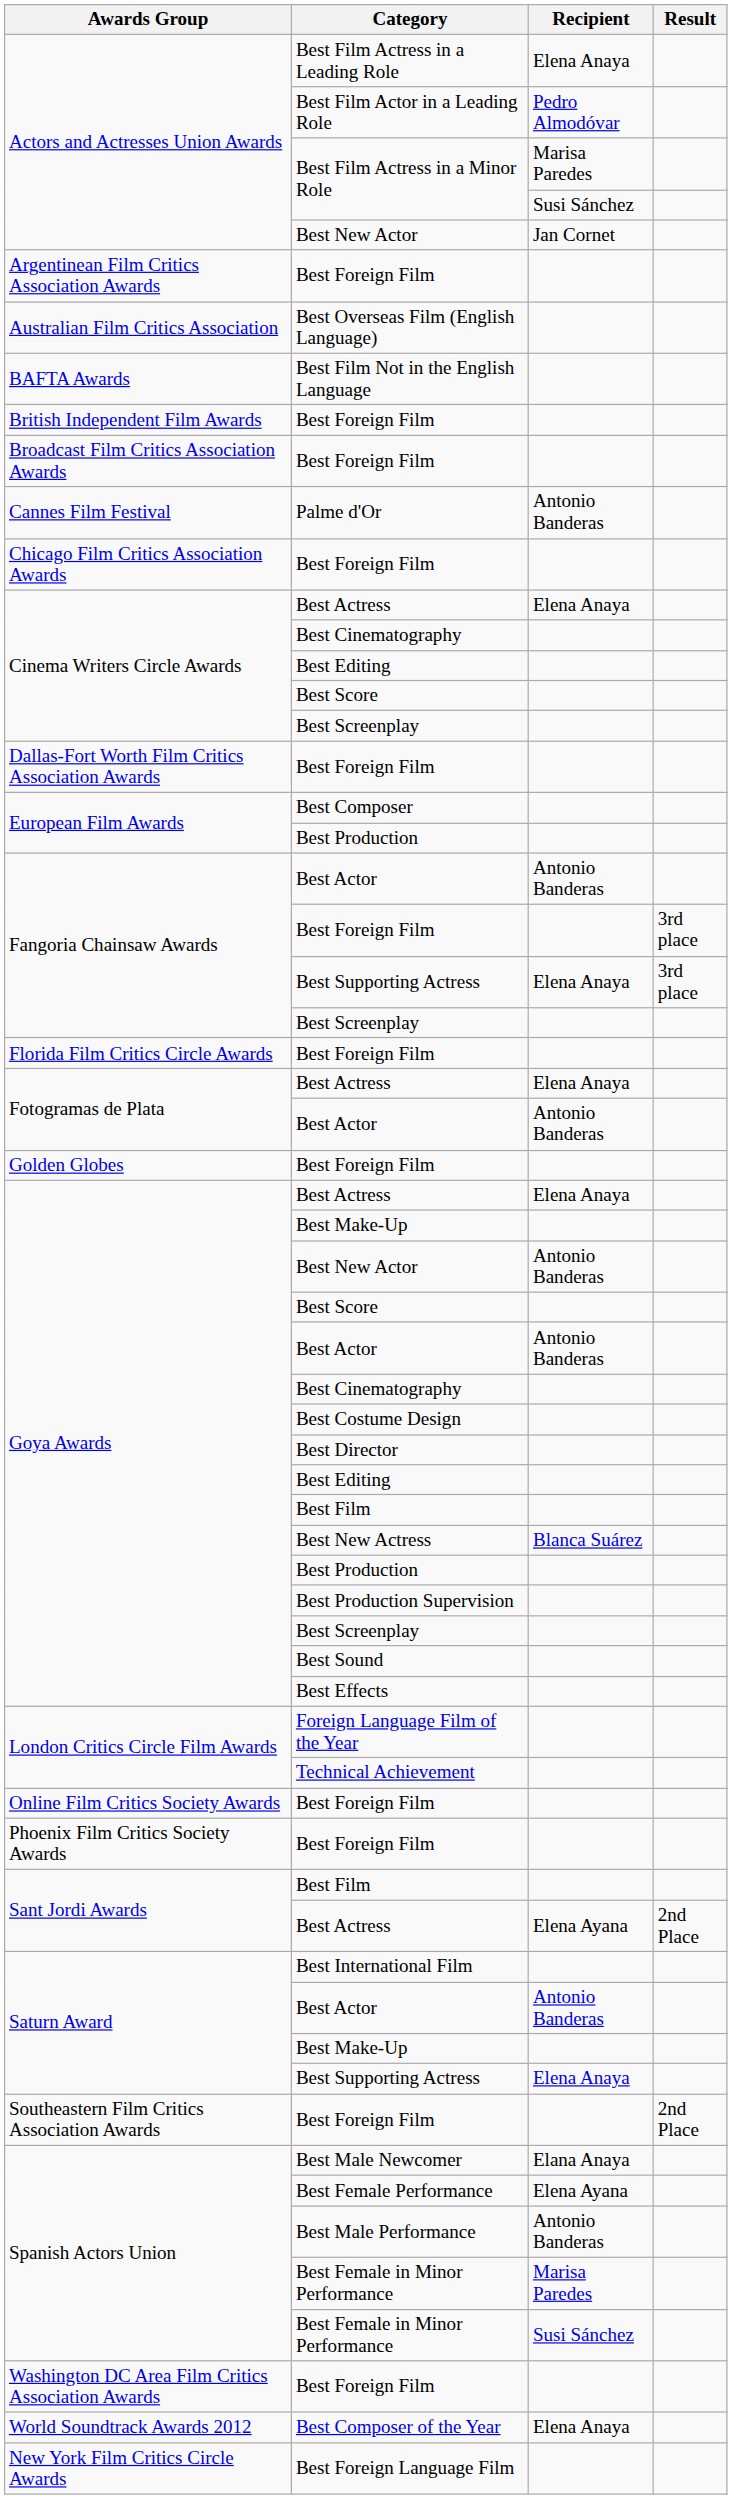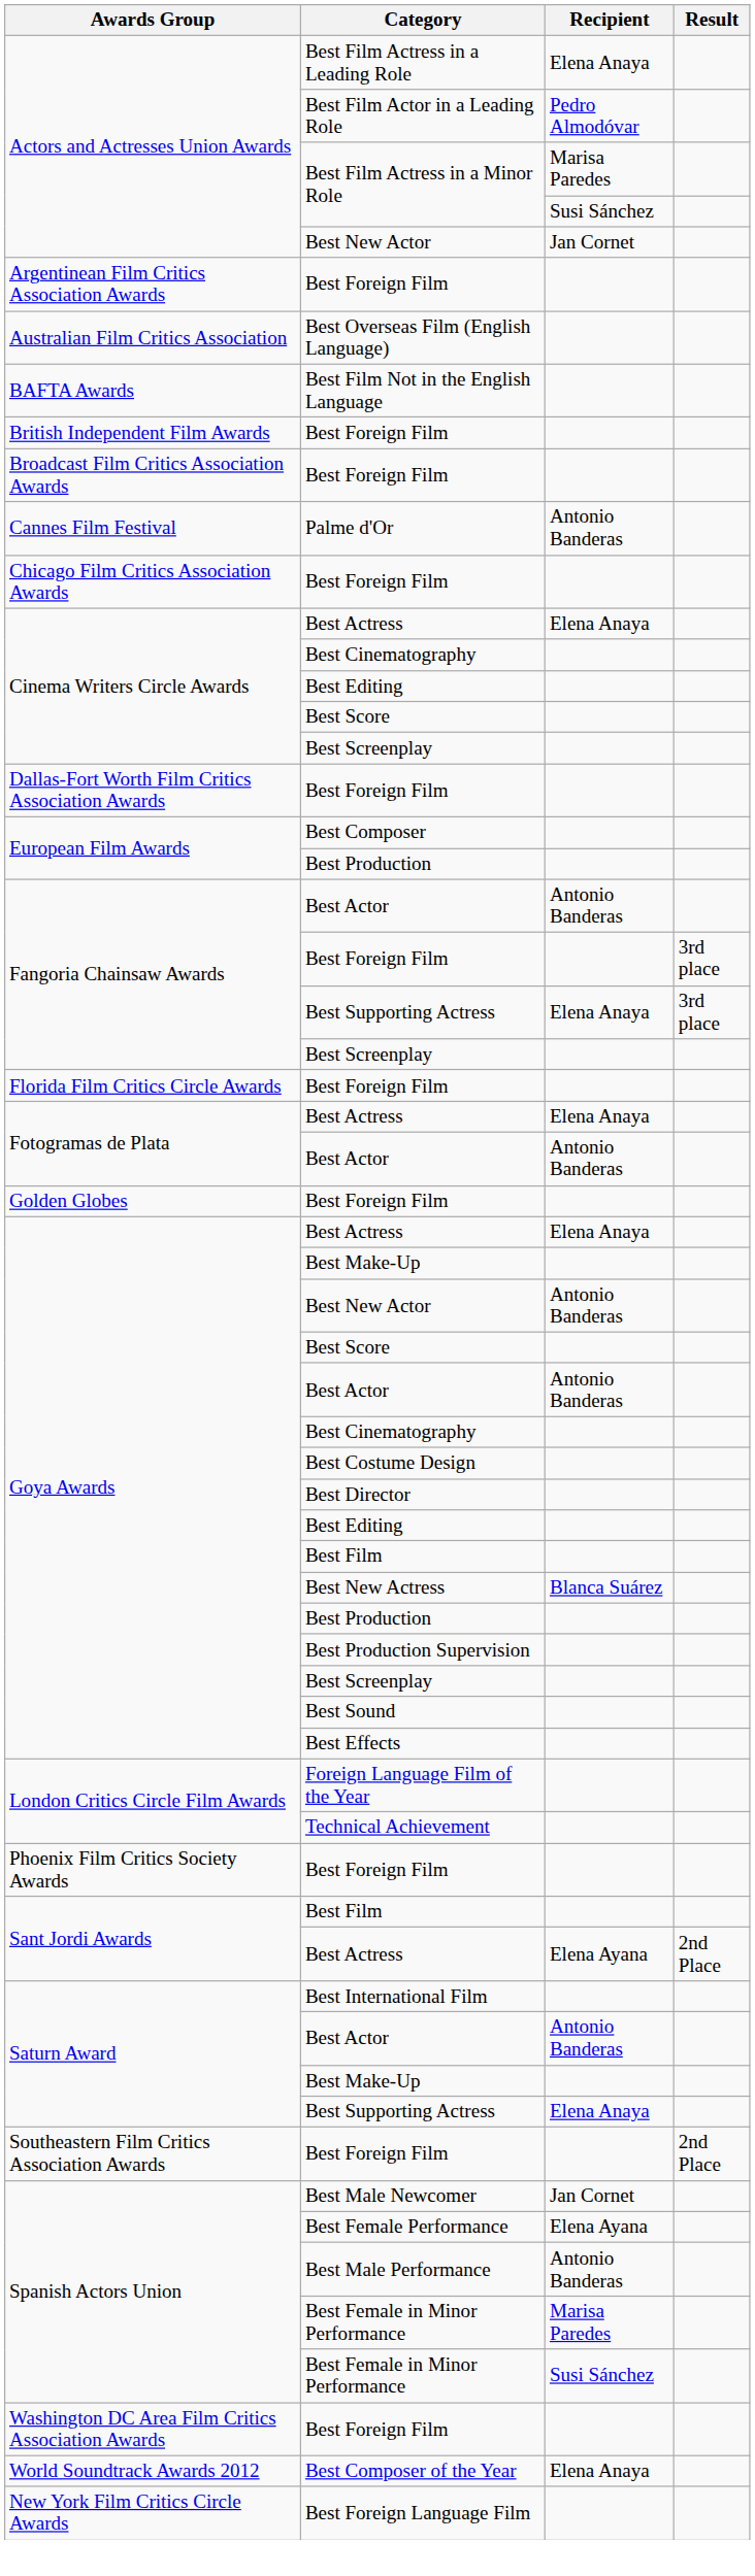 <table class="wikitable">
 <tr>
 <th>Awards Group</th>
 <th>Category</th>
 <th>Recipient</th>
 <th>Result</th>
 </tr>
 <tr>
 <td rowspan = "5"><a href='#'>Actors and Actresses Union Awards</a></td>
 <td>Best Film Actress in a Leading Role</td>
 <td>Elena Anaya</td>
 <td></td>
 </tr>
 <tr>
 <td>Best Film Actor in a Leading Role</td>
 <td><a href='#'>Pedro Almodóvar</a></td>
 <td></td>
 </tr>
 <tr>
 <td rowspan = "2">Best Film Actress in a Minor Role</td>
 <td>Marisa Paredes</td>
 <td></td>
 </tr>
 <tr>
 <td>Susi Sánchez</td>
 <td></td>
 </tr>
 <tr>
 <td>Best New Actor</td>
 <td>Jan Cornet</td>
 <td></td>
 </tr>
 <tr>
 <td><a href='#'>Argentinean Film Critics Association Awards</a></td>
 <td>Best Foreign Film</td>
 <td></td>
 <td></td>
 </tr>
 <tr>
 <td><a href='#'>Australian Film Critics Association</a></td>
 <td>Best Overseas Film (English Language)</td>
 <td></td>
 <td></td>
 </tr>
 <tr>
 <td><a href='#'>BAFTA Awards</a></td>
 <td>Best Film Not in the English Language</td>
 <td></td>
 <td></td>
 </tr>
 <tr>
 <td><a href='#'>British Independent Film Awards</a></td>
 <td>Best Foreign Film</td>
 <td></td>
 <td></td>
 </tr>
 <tr>
 <td><a href='#'>Broadcast Film Critics Association Awards</a></td>
 <td>Best Foreign Film</td>
 <td></td>
 <td></td>
 </tr>
 <tr>
 <td><a href='#'>Cannes Film Festival</a></td>
 <td>Palme d'Or</td>
 <td>Antonio Banderas</td>
 <td></td>
 </tr>
 <tr>
 <td><a href='#'>Chicago Film Critics Association Awards</a></td>
 <td>Best Foreign Film</td>
 <td></td>
 <td></td>
 </tr>
 <tr>
 <td rowspan=5>Cinema Writers Circle Awards</td>
 <td>Best Actress</td>
 <td>Elena Anaya</td>
 <td></td>
 </tr>
 <tr>
 <td>Best Cinematography</td>
 <td></td>
 <td></td>
 </tr>
 <tr>
 <td>Best Editing</td>
 <td></td>
 <td></td>
 </tr>
 <tr>
 <td>Best Score</td>
 <td></td>
 <td></td>
 </tr>
 <tr>
 <td>Best Screenplay</td>
 <td></td>
 <td></td>
 </tr>
 <tr>
 <td><a href='#'>Dallas-Fort Worth Film Critics Association Awards</a></td>
 <td>Best Foreign Film</td>
 <td></td>
 <td></td>
 </tr>
 <tr>
 <td rowspan=2><a href='#'>European Film Awards</a></td>
 <td>Best Composer</td>
 <td></td>
 <td></td>
 </tr>
 <tr>
 <td>Best Production</td>
 <td></td>
 <td></td>
 </tr>
 <tr>
 <td rowspan=4>Fangoria Chainsaw Awards</td>
 <td>Best Actor</td>
 <td>Antonio Banderas</td>
 <td></td>
 </tr>
 <tr>
 <td>Best Foreign Film</td>
 <td></td>
 <td>3rd place</td>
 </tr>
 <tr>
 <td>Best Supporting Actress</td>
 <td>Elena Anaya</td>
 <td>3rd place</td>
 </tr>
 <tr>
 <td>Best Screenplay</td>
 <td></td>
 <td></td>
 </tr>
 <tr>
 <td><a href='#'>Florida Film Critics Circle Awards</a></td>
 <td>Best Foreign Film</td>
 <td></td>
 <td></td>
 </tr>
 <tr>
 <td rowspan=2>Fotogramas de Plata</td>
 <td>Best Actress</td>
 <td>Elena Anaya</td>
 <td></td>
 </tr>
 <tr>
 <td>Best Actor</td>
 <td>Antonio Banderas</td>
 <td></td>
 </tr>
 <tr>
 <td><a href='#'>Golden Globes</a></td>
 <td>Best Foreign Film</td>
 <td></td>
 <td></td>
 </tr>
 <tr>
 <td rowspan=16><a href='#'>Goya Awards</a></td>
 <td>Best Actress</td>
 <td>Elena Anaya</td>
 <td></td>
 </tr>
 <tr>
 <td>Best Make-Up</td>
 <td></td>
 <td></td>
 </tr>
 <tr>
 <td>Best New Actor</td>
 <td>Antonio Banderas</td>
 <td></td>
 </tr>
 <tr>
 <td>Best Score</td>
 <td></td>
 <td></td>
 </tr>
 <tr>
 <td>Best Actor</td>
 <td>Antonio Banderas</td>
 <td></td>
 </tr>
 <tr>
 <td>Best Cinematography</td>
 <td></td>
 <td></td>
 </tr>
 <tr>
 <td>Best Costume Design</td>
 <td></td>
 <td></td>
 </tr>
 <tr>
 <td>Best Director</td>
 <td></td>
 <td></td>
 </tr>
 <tr>
 <td>Best Editing</td>
 <td></td>
 <td></td>
 </tr>
 <tr>
 <td>Best Film</td>
 <td></td>
 <td></td>
 </tr>
 <tr>
 <td>Best New Actress</td>
 <td><a href='#'>Blanca Suárez</a></td>
 <td></td>
 </tr>
 <tr>
 <td>Best Production</td>
 <td></td>
 <td></td>
 </tr>
 <tr>
 <td>Best Production Supervision</td>
 <td></td>
 <td></td>
 </tr>
 <tr>
 <td>Best Screenplay</td>
 <td></td>
 <td></td>
 </tr>
 <tr>
 <td>Best Sound</td>
 <td></td>
 <td></td>
 </tr>
 <tr>
 <td>Best Effects</td>
 <td></td>
 <td></td>
 </tr>
 <tr>
 <td rowspan=2><a href='#'>London Critics Circle Film Awards</a></td>
 <td><a href='#'>Foreign Language Film of the Year</a></td>
 <td></td>
 <td></td>
 </tr>
 <tr>
 <td><a href='#'>Technical Achievement</a></td>
 <td></td>
 <td></td>
 </tr>
 <tr>
-<td><a href='#'>Online Film Critics Society Awards</a></td>
-<td>Best Foreign Film</td>
-<td></td>
-<td></td>
-</tr>
-<tr>
 <td>Phoenix Film Critics Society Awards</td>
 <td>Best Foreign Film</td>
 <td></td>
 <td></td>
 </tr>
 <tr>
 <td rowspan=2><a href='#'>Sant Jordi Awards</a></td>
 <td>Best Film</td>
 <td></td>
 <td></td>
 </tr>
 <tr>
 <td>Best Actress</td>
 <td>Elena Ayana</td>
 <td>2nd Place</td>
 </tr>
 <tr>
 <td rowspan=4><a href='#'>Saturn Award</a></td>
 <td>Best International Film</td>
 <td></td>
 <td></td>
 </tr>
 <tr>
 <td>Best Actor</td>
 <td><a href='#'>Antonio Banderas</a></td>
 <td></td>
 </tr>
 <tr>
 <td>Best Make-Up</td>
 <td></td>
 <td></td>
 </tr>
 <tr>
 <td>Best Supporting Actress</td>
 <td><a href='#'>Elena Anaya</a></td>
 <td></td>
 </tr>
 <tr>
 <td>Southeastern Film Critics Association Awards</td>
 <td>Best Foreign Film</td>
 <td></td>
 <td>2nd Place</td>
 </tr>
 <tr>
 <td rowspan=5>Spanish Actors Union</td>
 <td>Best Male Newcomer</td>
-<td>Elana Anaya</td>
+<td>Jan Cornet</td>
 <td></td>
 </tr>
 <tr>
 <td>Best Female Performance</td>
 <td>Elena Ayana</td>
 <td></td>
 </tr>
 <tr>
 <td>Best Male Performance</td>
 <td>Antonio Banderas</td>
 <td></td>
 </tr>
 <tr>
 <td>Best Female in Minor Performance</td>
 <td><a href='#'>Marisa Paredes</a></td>
 <td></td>
 </tr>
 <tr>
 <td>Best Female in Minor Performance</td>
 <td><a href='#'>Susi Sánchez</a></td>
 <td></td>
 </tr>
 <tr>
 <td><a href='#'>Washington DC Area Film Critics Association Awards</a></td>
 <td>Best Foreign Film</td>
 <td></td>
 <td></td>
 </tr>
 <tr>
 <td><a href='#'>World Soundtrack Awards 2012</a></td>
 <td><a href='#'>Best Composer of the Year</a></td>
 <td>Elena Anaya</td>
 <td></td>
 </tr>
 <tr>
 <td><a href='#'>New York Film Critics Circle Awards</a></td>
 <td>Best Foreign Language Film</td>
 <td></td>
 <td></td>
 </tr>
 </table>
